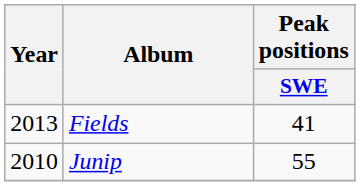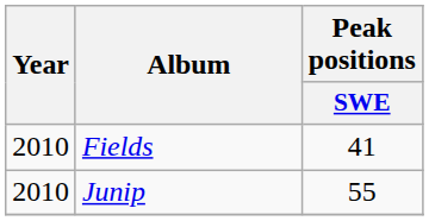 <table class="wikitable">
 <tr>
 <th align="center" rowspan="2" width="10">Year</th>
 <th align="center" rowspan="2" width="120">Album</th>
 <th align="center" colspan="1" width="20">Peak positions</th>
 </tr>
 <tr>
 <th scope="col" style="width:3em;font-size:90%;"><a href='#'>SWE</a><br></th>
 </tr>
 <tr>
-<td style="text-align:center;">2013</td>
+<td style="text-align:center;">2010</td>
 <td><em><a href='#'>Fields</a></em></td>
 <td style="text-align:center;">41</td>
 </tr>
 <tr>
 <td style="text-align:center;">2010</td>
 <td><em><a href='#'>Junip</a></em></td>
 <td style="text-align:center;">55</td>
 </tr>
 <tr>
 </tr>
 </table>
